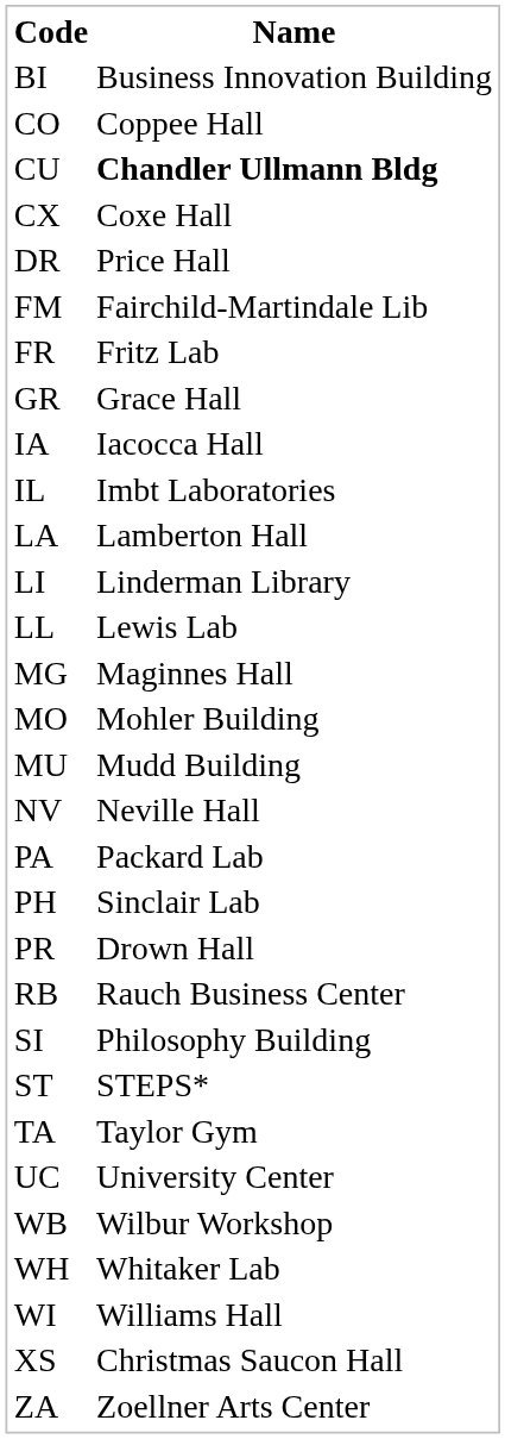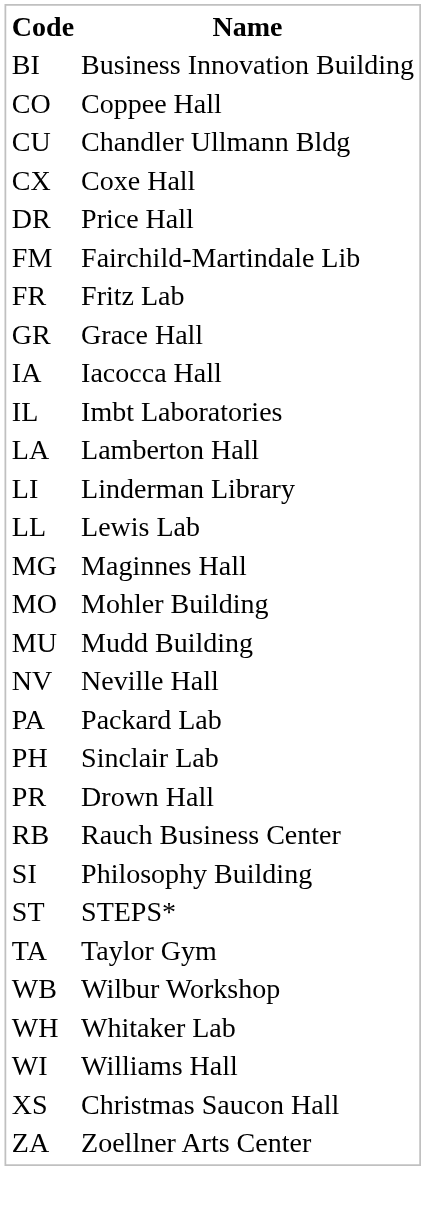 <table class="sortable" align="right" style="border: thin solid silver;">
 <tr>
 <th>Code</th>
 <th>Name</th>
 </tr>
 <tr>
 <td>BI</td>
 <td>Business Innovation Building</td>
 </tr>
 <tr>
 <td>CO</td>
 <td>Coppee Hall</td>
 </tr>
 <tr>
 <td>CU</td>
-<td><strong>Chandler Ullmann Bldg</strong></td>
+<td>Chandler Ullmann Bldg</td>
 </tr>
 <tr>
 <td>CX</td>
 <td>Coxe Hall</td>
 </tr>
 <tr>
 <td>DR</td>
 <td>Price Hall</td>
 </tr>
 <tr>
 <td>FM</td>
 <td>Fairchild-Martindale Lib</td>
 </tr>
 <tr>
 <td>FR</td>
 <td>Fritz Lab</td>
 </tr>
 <tr>
 <td>GR</td>
 <td>Grace Hall</td>
 </tr>
 <tr>
 <td>IA</td>
 <td>Iacocca Hall</td>
 </tr>
 <tr>
 <td>IL</td>
 <td>Imbt Laboratories</td>
 </tr>
 <tr>
 <td>LA</td>
 <td>Lamberton Hall</td>
 </tr>
 <tr>
 <td>LI</td>
 <td>Linderman Library</td>
 </tr>
 <tr>
 <td>LL</td>
 <td>Lewis Lab</td>
 </tr>
 <tr>
 <td>MG</td>
 <td>Maginnes Hall</td>
 </tr>
 <tr>
 <td>MO</td>
 <td>Mohler Building</td>
 </tr>
 <tr>
 <td>MU</td>
 <td>Mudd Building</td>
 </tr>
 <tr>
 <td>NV</td>
 <td>Neville Hall</td>
 </tr>
 <tr>
 <td>PA</td>
 <td>Packard Lab</td>
 </tr>
 <tr>
 <td>PH</td>
 <td>Sinclair Lab</td>
 </tr>
 <tr>
 <td>PR</td>
 <td>Drown Hall</td>
 </tr>
 <tr>
 <td>RB</td>
 <td>Rauch Business Center</td>
 </tr>
 <tr>
 <td>SI</td>
 <td>Philosophy Building</td>
 </tr>
 <tr>
 <td>ST</td>
 <td>STEPS*</td>
 </tr>
 <tr>
 <td>TA</td>
 <td>Taylor Gym</td>
 </tr>
 <tr>
-<td>UC</td>
-<td>University Center</td>
-</tr>
-<tr>
 <td>WB</td>
 <td>Wilbur Workshop</td>
 </tr>
 <tr>
 <td>WH</td>
 <td>Whitaker Lab</td>
 </tr>
 <tr>
 <td>WI</td>
 <td>Williams Hall</td>
 </tr>
 <tr>
 <td>XS</td>
 <td>Christmas Saucon Hall</td>
 </tr>
 <tr>
 <td>ZA</td>
 <td>Zoellner Arts Center</td>
 </tr>
 </table>
